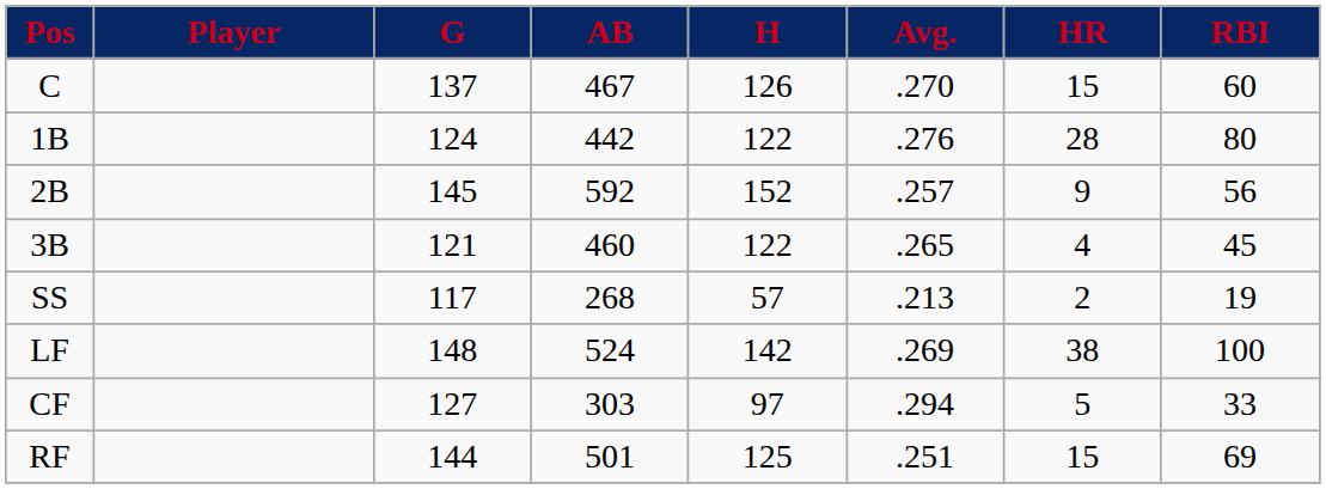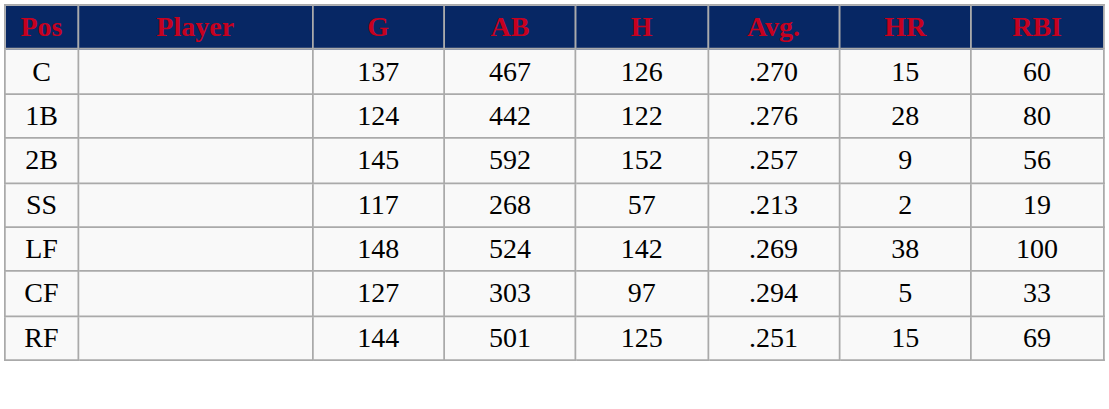 <table class="wikitable sortable">
 <tr>
 <th style="background:#072764;color:#c6011f;" width="5%">Pos</th>
 <th style="background:#072764;color:#c6011f;" width="16%">Player</th>
 <th style="background:#072764;color:#c6011f;" width="9%">G</th>
 <th style="background:#072764;color:#c6011f;" width="9%">AB</th>
 <th style="background:#072764;color:#c6011f;" width="9%">H</th>
 <th style="background:#072764;color:#c6011f;" width="9%">Avg.</th>
 <th style="background:#072764;color:#c6011f;" width="9%">HR</th>
 <th style="background:#072764;color:#c6011f;" width="9%">RBI</th>
 </tr>
 <tr align="center">
 <td>C</td>
 <td></td>
 <td>137</td>
 <td>467</td>
 <td>126</td>
 <td>.270</td>
 <td>15</td>
 <td>60</td>
 </tr>
 <tr align="center">
 <td>1B</td>
 <td></td>
 <td>124</td>
 <td>442</td>
 <td>122</td>
 <td>.276</td>
 <td>28</td>
 <td>80</td>
 </tr>
 <tr align="center">
 <td>2B</td>
 <td></td>
 <td>145</td>
 <td>592</td>
 <td>152</td>
 <td>.257</td>
 <td>9</td>
 <td>56</td>
 </tr>
 <tr align="center">
-<td>3B</td>
-<td></td>
-<td>121</td>
-<td>460</td>
-<td>122</td>
-<td>.265</td>
-<td>4</td>
-<td>45</td>
-</tr>
-<tr align="center">
 <td>SS</td>
 <td></td>
 <td>117</td>
 <td>268</td>
 <td>57</td>
 <td>.213</td>
 <td>2</td>
 <td>19</td>
 </tr>
 <tr align="center">
 <td>LF</td>
 <td></td>
 <td>148</td>
 <td>524</td>
 <td>142</td>
 <td>.269</td>
 <td>38</td>
 <td>100</td>
 </tr>
 <tr align="center">
 <td>CF</td>
 <td></td>
 <td>127</td>
 <td>303</td>
 <td>97</td>
 <td>.294</td>
 <td>5</td>
 <td>33</td>
 </tr>
 <tr align="center">
 <td>RF</td>
 <td></td>
 <td>144</td>
 <td>501</td>
 <td>125</td>
 <td>.251</td>
 <td>15</td>
 <td>69</td>
 </tr>
 </table>
